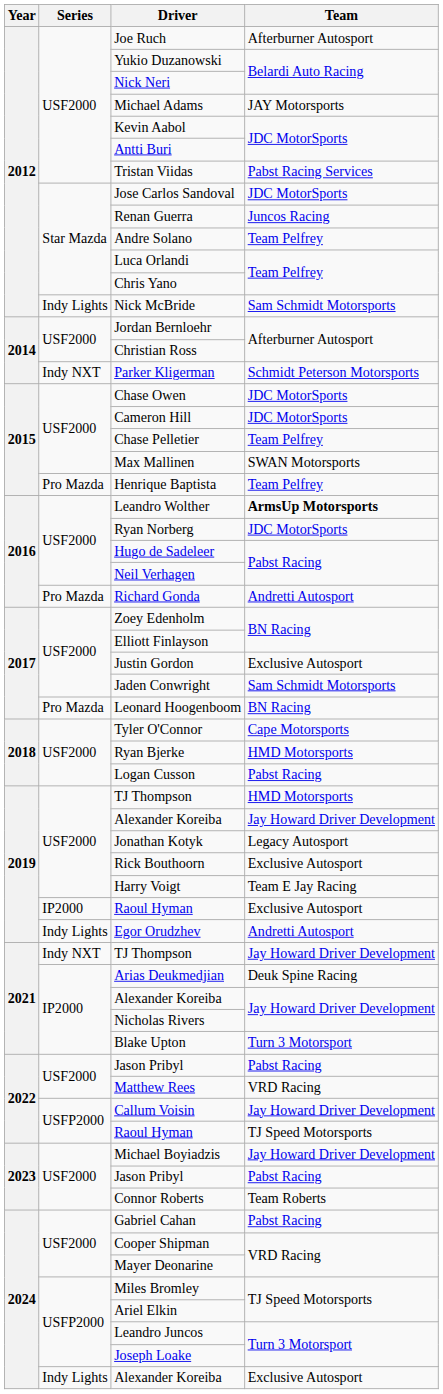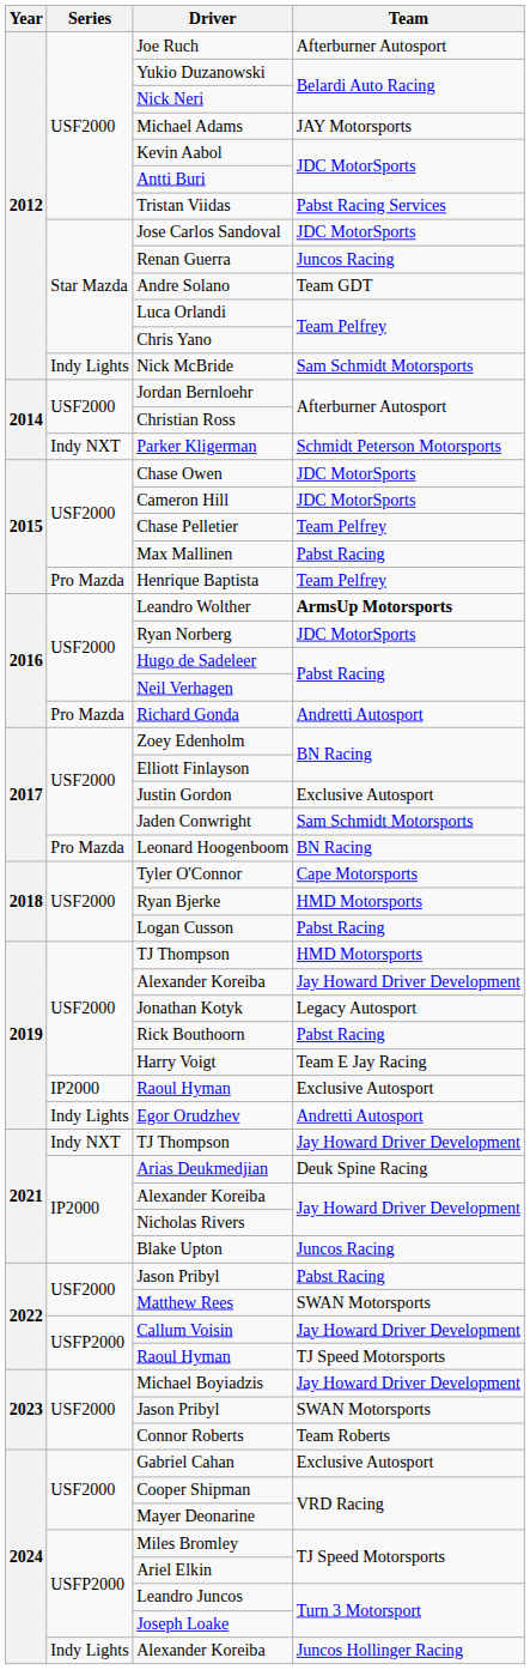 <table class="wikitable">
 <tr>
 <th>Year</th>
 <th>Series</th>
 <th>Driver</th>
 <th>Team</th>
 </tr>
 <tr>
 <th rowspan="13">2012</th>
 <td rowspan="7">USF2000</td>
 <td> Joe Ruch</td>
 <td>Afterburner Autosport</td>
 </tr>
 <tr>
 <td> Yukio Duzanowski</td>
 <td rowspan="2"><a href='#'>Belardi Auto Racing</a></td>
 </tr>
 <tr>
 <td> <a href='#'>Nick Neri</a></td>
 </tr>
 <tr>
 <td> Michael Adams</td>
 <td>JAY Motorsports</td>
 </tr>
 <tr>
 <td> Kevin Aabol</td>
 <td rowspan="2"><a href='#'>JDC MotorSports</a></td>
 </tr>
 <tr>
 <td> <a href='#'>Antti Buri</a></td>
 </tr>
 <tr>
 <td> Tristan Viidas</td>
 <td><a href='#'>Pabst Racing Services</a></td>
 </tr>
 <tr>
 <td rowspan="5">Star Mazda</td>
 <td> Jose Carlos Sandoval</td>
 <td><a href='#'>JDC MotorSports</a></td>
 </tr>
 <tr>
 <td> Renan Guerra</td>
 <td><a href='#'>Juncos Racing</a></td>
 </tr>
 <tr>
 <td> Andre Solano</td>
-<td><a href='#'>Team Pelfrey</a></td>
+<td>Team GDT</td>
 </tr>
 <tr>
 <td> Luca Orlandi</td>
 <td rowspan="2"><a href='#'>Team Pelfrey</a></td>
 </tr>
 <tr>
 <td> Chris Yano</td>
 </tr>
 <tr>
 <td>Indy Lights</td>
 <td> Nick McBride</td>
 <td><a href='#'>Sam Schmidt Motorsports</a></td>
 </tr>
 <tr>
 <th rowspan="3">2014</th>
 <td rowspan="2">USF2000</td>
 <td> Jordan Bernloehr</td>
 <td rowspan="2">Afterburner Autosport</td>
 </tr>
 <tr>
 <td> Christian Ross</td>
 </tr>
 <tr>
 <td>Indy NXT</td>
 <td> <a href='#'>Parker Kligerman</a></td>
 <td><a href='#'>Schmidt Peterson Motorsports</a></td>
 </tr>
 <tr>
 <th rowspan="5">2015</th>
 <td rowspan="4">USF2000</td>
 <td> Chase Owen</td>
 <td><a href='#'>JDC MotorSports</a></td>
 </tr>
 <tr>
 <td> Cameron Hill</td>
 <td><a href='#'>JDC MotorSports</a></td>
 </tr>
 <tr>
 <td> Chase Pelletier</td>
 <td><a href='#'>Team Pelfrey</a></td>
 </tr>
 <tr>
 <td> Max Mallinen</td>
-<td>SWAN Motorsports</td>
+<td><a href='#'>Pabst Racing</a></td>
 </tr>
 <tr>
 <td>Pro Mazda</td>
 <td> Henrique Baptista</td>
 <td><a href='#'>Team Pelfrey</a></td>
 </tr>
 <tr>
 <th rowspan="5">2016</th>
 <td rowspan="4">USF2000</td>
 <td> Leandro Wolther</td>
 <td><strong>ArmsUp Motorsports</strong></td>
 </tr>
 <tr>
 <td> Ryan Norberg</td>
 <td><a href='#'>JDC MotorSports</a></td>
 </tr>
 <tr>
 <td> <a href='#'>Hugo de Sadeleer</a></td>
 <td rowspan="2"><a href='#'>Pabst Racing</a></td>
 </tr>
 <tr>
 <td> <a href='#'>Neil Verhagen</a></td>
 </tr>
 <tr>
 <td>Pro Mazda</td>
 <td> <a href='#'>Richard Gonda</a></td>
 <td><a href='#'>Andretti Autosport</a></td>
 </tr>
 <tr>
 <th rowspan="5">2017</th>
 <td rowspan="4">USF2000</td>
 <td> Zoey Edenholm</td>
 <td rowspan="2"><a href='#'>BN Racing</a></td>
 </tr>
 <tr>
 <td> Elliott Finlayson</td>
 </tr>
 <tr>
 <td> Justin Gordon</td>
 <td>Exclusive Autosport</td>
 </tr>
 <tr>
 <td> Jaden Conwright</td>
 <td><a href='#'>Sam Schmidt Motorsports</a></td>
 </tr>
 <tr>
 <td>Pro Mazda</td>
 <td> Leonard Hoogenboom</td>
 <td><a href='#'>BN Racing</a></td>
 </tr>
 <tr>
 <th rowspan="3">2018</th>
 <td rowspan="3">USF2000</td>
 <td> Tyler O'Connor</td>
 <td><a href='#'>Cape Motorsports</a></td>
 </tr>
 <tr>
 <td> Ryan Bjerke</td>
 <td><a href='#'>HMD Motorsports</a></td>
 </tr>
 <tr>
 <td> Logan Cusson</td>
 <td><a href='#'>Pabst Racing</a></td>
 </tr>
 <tr>
 <th rowspan="7">2019</th>
 <td rowspan="5">USF2000</td>
 <td> TJ Thompson</td>
 <td><a href='#'>HMD Motorsports</a></td>
 </tr>
 <tr>
 <td> Alexander Koreiba</td>
 <td><a href='#'>Jay Howard Driver Development</a></td>
 </tr>
 <tr>
 <td> Jonathan Kotyk</td>
 <td>Legacy Autosport</td>
 </tr>
 <tr>
 <td> Rick Bouthoorn</td>
-<td>Exclusive Autosport</td>
+<td><a href='#'>Pabst Racing</a></td>
 </tr>
 <tr>
 <td> Harry Voigt</td>
 <td>Team E Jay Racing</td>
 </tr>
 <tr>
 <td>IP2000</td>
 <td> <a href='#'>Raoul Hyman</a></td>
 <td>Exclusive Autosport</td>
 </tr>
 <tr>
 <td>Indy Lights</td>
 <td> <a href='#'>Egor Orudzhev</a></td>
 <td><a href='#'>Andretti Autosport</a></td>
 </tr>
 <tr>
 <th rowspan="5">2021</th>
 <td>Indy NXT</td>
 <td> TJ Thompson</td>
 <td><a href='#'>Jay Howard Driver Development</a></td>
 </tr>
 <tr>
 <td rowspan="4">IP2000</td>
 <td> <a href='#'>Arias Deukmedjian</a></td>
 <td>Deuk Spine Racing</td>
 </tr>
 <tr>
 <td> Alexander Koreiba</td>
 <td rowspan="2"><a href='#'>Jay Howard Driver Development</a></td>
 </tr>
 <tr>
 <td> Nicholas Rivers</td>
 </tr>
 <tr>
 <td> Blake Upton</td>
-<td><a href='#'>Turn 3 Motorsport</a></td>
+<td><a href='#'>Juncos Racing</a></td>
 </tr>
 <tr>
 <th rowspan="4">2022</th>
 <td rowspan="2">USF2000</td>
 <td> Jason Pribyl</td>
 <td><a href='#'>Pabst Racing</a></td>
 </tr>
 <tr>
 <td> <a href='#'>Matthew Rees</a></td>
-<td>VRD Racing</td>
+<td>SWAN Motorsports</td>
 </tr>
 <tr>
 <td rowspan="2">USFP2000</td>
 <td> <a href='#'>Callum Voisin</a></td>
 <td><a href='#'>Jay Howard Driver Development</a></td>
 </tr>
 <tr>
 <td> <a href='#'>Raoul Hyman</a></td>
 <td>TJ Speed Motorsports</td>
 </tr>
 <tr>
 <th rowspan="3">2023</th>
 <td rowspan="3">USF2000</td>
 <td> Michael Boyiadzis</td>
 <td><a href='#'>Jay Howard Driver Development</a></td>
 </tr>
 <tr>
 <td> Jason Pribyl</td>
-<td><a href='#'>Pabst Racing</a></td>
+<td>SWAN Motorsports</td>
 </tr>
 <tr>
 <td> Connor Roberts</td>
 <td>Team Roberts</td>
 </tr>
 <tr>
 <th rowspan="8">2024</th>
 <td rowspan="3">USF2000</td>
 <td> Gabriel Cahan</td>
-<td><a href='#'>Pabst Racing</a></td>
+<td>Exclusive Autosport</td>
 </tr>
 <tr>
 <td> Cooper Shipman</td>
 <td rowspan="2">VRD Racing</td>
 </tr>
 <tr>
 <td> Mayer Deonarine</td>
 </tr>
 <tr>
 <td rowspan="4">USFP2000</td>
 <td> Miles Bromley</td>
 <td rowspan="2">TJ Speed Motorsports</td>
 </tr>
 <tr>
 <td> Ariel Elkin</td>
 </tr>
 <tr>
 <td> Leandro Juncos</td>
 <td rowspan="2"><a href='#'>Turn 3 Motorsport</a></td>
 </tr>
 <tr>
 <td> <a href='#'>Joseph Loake</a></td>
 </tr>
 <tr>
 <td>Indy Lights</td>
 <td> Alexander Koreiba</td>
-<td>Exclusive Autosport</td>
+<td><a href='#'>Juncos Hollinger Racing</a></td>
 </tr>
 </table>
